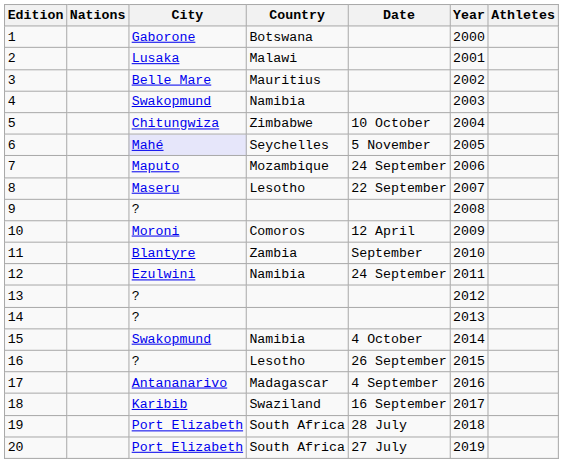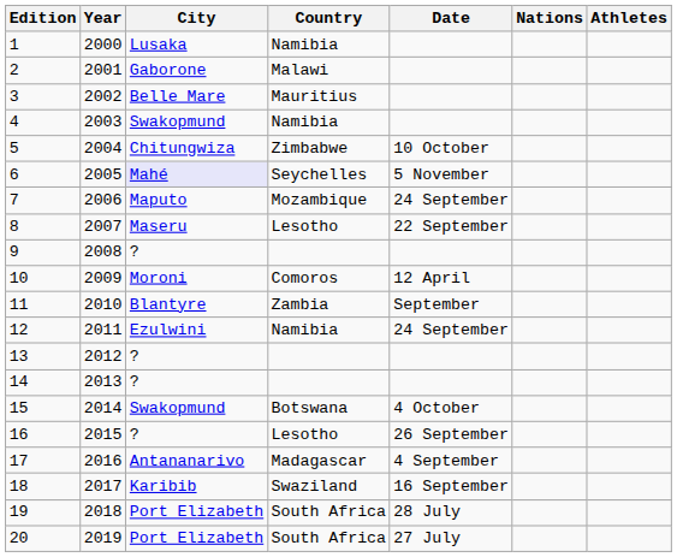 <table class="wikitable">
 <tr>
 <th>Edition</th>
-<th>Nations</th>
+<th>Year</th>
 <th>City</th>
 <th>Country</th>
 <th>Date</th>
-<th>Year</th>
+<th>Nations</th>
 <th>Athletes</th>
 </tr>
 <tr>
 <td>1</td>
+<td>2000</td>
+<td><a href='#'>Lusaka</a></td>
+<td>Namibia</td>
 <td></td>
-<td><a href='#'>Gaborone</a></td>
-<td>Botswana</td>
 <td></td>
-<td>2000</td>
 <td></td>
 </tr>
 <tr>
 <td>2</td>
-<td></td>
-<td><a href='#'>Lusaka</a></td>
+<td>2001</td>
+<td><a href='#'>Gaborone</a></td>
 <td>Malawi</td>
 <td></td>
-<td>2001</td>
+<td></td>
 <td></td>
 </tr>
 <tr>
 <td>3</td>
-<td></td>
+<td>2002</td>
 <td><a href='#'>Belle Mare</a></td>
 <td>Mauritius</td>
 <td></td>
-<td>2002</td>
+<td></td>
 <td></td>
 </tr>
 <tr>
 <td>4</td>
-<td></td>
+<td>2003</td>
 <td><a href='#'>Swakopmund</a></td>
 <td>Namibia</td>
 <td></td>
-<td>2003</td>
+<td></td>
 <td></td>
 </tr>
 <tr>
 <td>5</td>
-<td></td>
+<td>2004</td>
 <td><a href='#'>Chitungwiza</a></td>
 <td>Zimbabwe</td>
 <td>10 October</td>
-<td>2004</td>
+<td></td>
 <td></td>
 </tr>
 <tr>
 <td>6</td>
-<td></td>
+<td>2005</td>
 <td style="background: lavender;"><a href='#'>Mahé</a></td>
 <td>Seychelles</td>
 <td>5 November</td>
-<td>2005</td>
+<td></td>
 <td></td>
 </tr>
 <tr>
 <td>7</td>
-<td></td>
+<td>2006</td>
 <td><a href='#'>Maputo</a></td>
 <td>Mozambique</td>
 <td>24 September</td>
-<td>2006</td>
+<td></td>
 <td></td>
 </tr>
 <tr>
 <td>8</td>
-<td></td>
+<td>2007</td>
 <td><a href='#'>Maseru</a></td>
 <td>Lesotho</td>
 <td>22 September</td>
-<td>2007</td>
+<td></td>
 <td></td>
 </tr>
 <tr>
 <td>9</td>
-<td></td>
+<td>2008</td>
 <td>?</td>
 <td></td>
 <td></td>
-<td>2008</td>
+<td></td>
 <td></td>
 </tr>
 <tr>
 <td>10</td>
-<td></td>
+<td>2009</td>
 <td><a href='#'>Moroni</a></td>
 <td>Comoros</td>
 <td>12 April</td>
-<td>2009</td>
+<td></td>
 <td></td>
 </tr>
 <tr>
 <td>11</td>
-<td></td>
+<td>2010</td>
 <td><a href='#'>Blantyre</a></td>
 <td>Zambia</td>
 <td>September</td>
-<td>2010</td>
+<td></td>
 <td></td>
 </tr>
 <tr>
 <td>12</td>
-<td></td>
+<td>2011</td>
 <td><a href='#'>Ezulwini</a></td>
 <td>Namibia</td>
 <td>24 September</td>
-<td>2011</td>
+<td></td>
 <td></td>
 </tr>
 <tr>
 <td>13</td>
-<td></td>
+<td>2012</td>
 <td>?</td>
 <td></td>
 <td></td>
-<td>2012</td>
+<td></td>
 <td></td>
 </tr>
 <tr>
 <td>14</td>
-<td></td>
+<td>2013</td>
 <td>?</td>
 <td></td>
 <td></td>
-<td>2013</td>
+<td></td>
 <td></td>
 </tr>
 <tr>
 <td>15</td>
+<td>2014</td>
+<td><a href='#'>Swakopmund</a></td>
+<td>Botswana</td>
+<td>4 October</td>
 <td></td>
-<td><a href='#'>Swakopmund</a></td>
-<td>Namibia</td>
-<td>4 October</td>
-<td>2014</td>
 <td></td>
 </tr>
 <tr>
 <td>16</td>
-<td></td>
+<td>2015</td>
 <td>?</td>
 <td>Lesotho</td>
 <td>26 September</td>
-<td>2015</td>
+<td></td>
 <td></td>
 </tr>
 <tr>
 <td>17</td>
-<td></td>
+<td>2016</td>
 <td><a href='#'>Antananarivo</a></td>
 <td>Madagascar</td>
 <td>4 September</td>
-<td>2016</td>
+<td></td>
 <td></td>
 </tr>
 <tr>
 <td>18</td>
-<td></td>
+<td>2017</td>
 <td><a href='#'>Karibib</a></td>
 <td>Swaziland</td>
 <td>16 September</td>
-<td>2017</td>
+<td></td>
 <td></td>
 </tr>
 <tr>
 <td>19</td>
-<td></td>
+<td>2018</td>
 <td><a href='#'>Port Elizabeth</a></td>
 <td>South Africa</td>
 <td>28 July</td>
-<td>2018</td>
+<td></td>
 <td></td>
 </tr>
 <tr>
 <td>20</td>
-<td></td>
+<td>2019</td>
 <td><a href='#'>Port Elizabeth</a></td>
 <td>South Africa</td>
 <td>27 July</td>
-<td>2019</td>
+<td></td>
 <td></td>
 </tr>
 </table>
